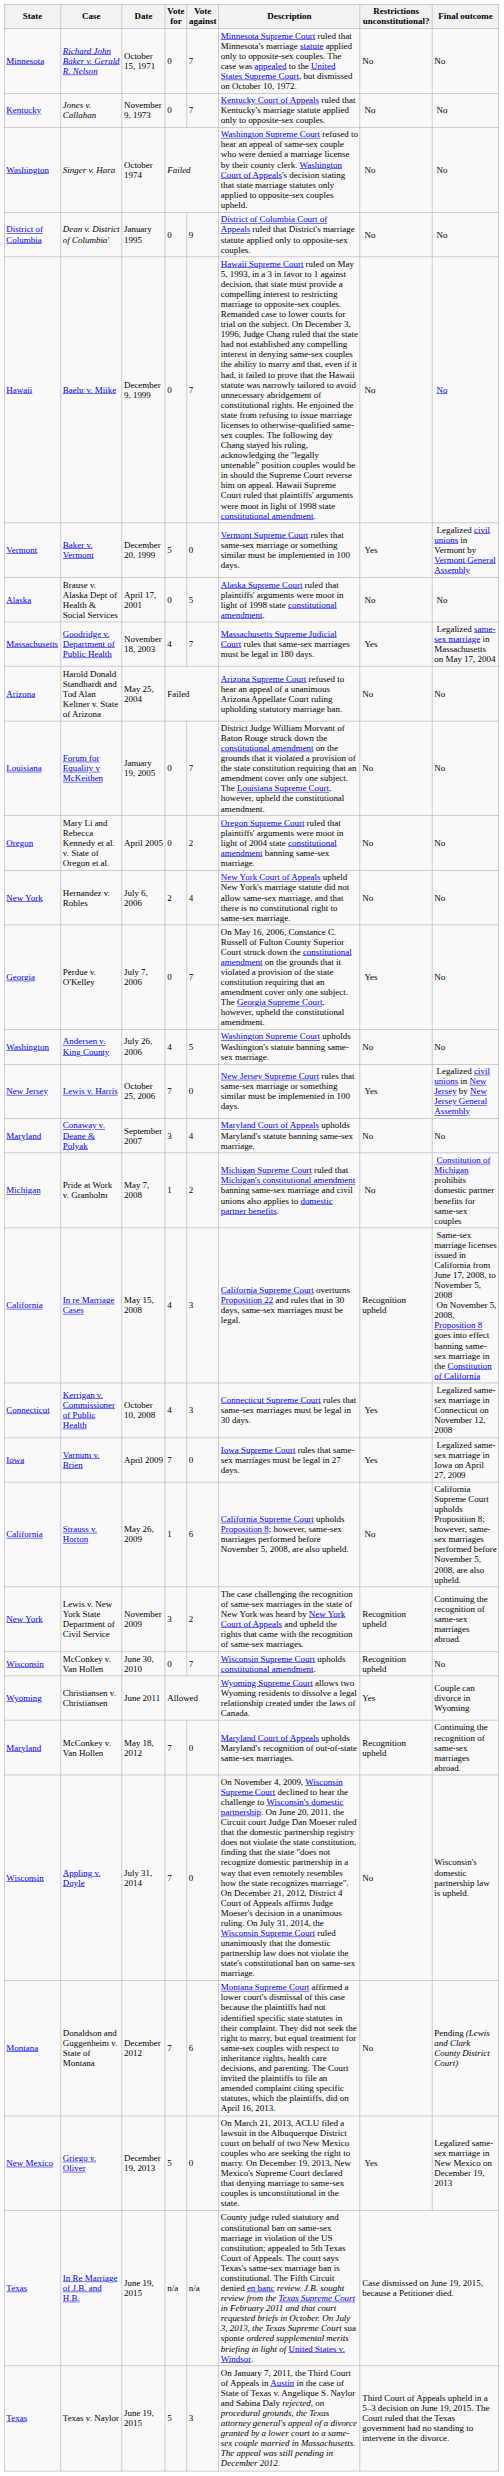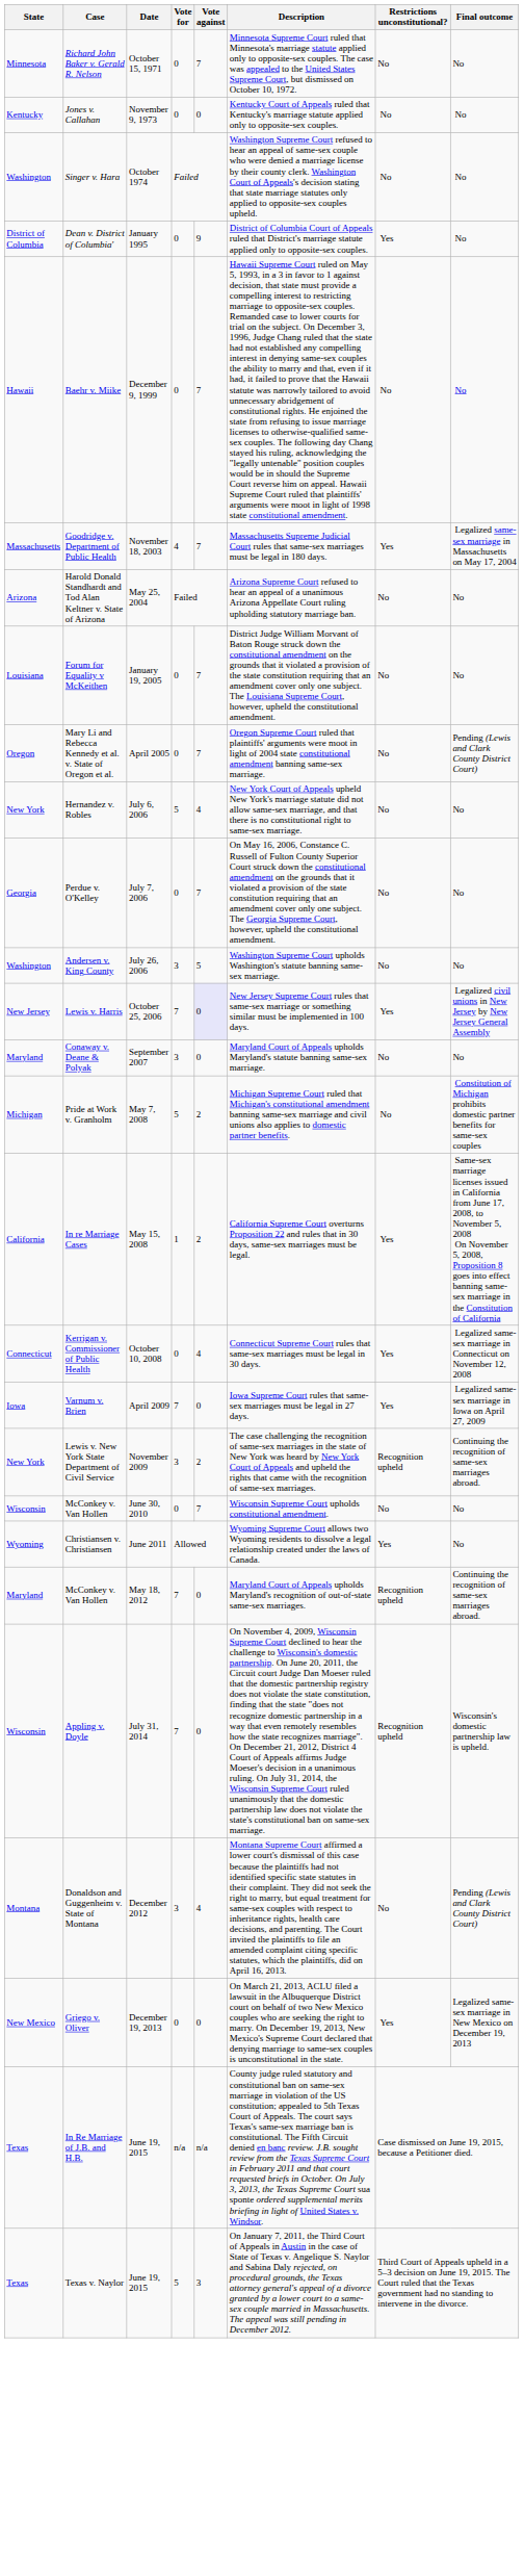 <table class="wikitable sortable" style="width:100%;">
 <tr>
 <th>State</th>
 <th>Case</th>
 <th>Date</th>
 <th>Vote for</th>
 <th>Vote against</th>
 <th>Description</th>
 <th>Restrictions unconstitutional?</th>
 <th>Final outcome</th>
 </tr>
 <tr>
 <td> <a href='#'>Minnesota</a></td>
 <td><em><a href='#'>Richard John Baker v. Gerald R. Nelson</a></em></td>
 <td>October 15, 1971</td>
 <td>0</td>
 <td>7</td>
 <td><a href='#'>Minnesota Supreme Court</a> ruled that Minnesota's marriage <a href='#'>statute</a> applied only to opposite-sex couples. The case was <a href='#'>appealed</a> to the <a href='#'>United States Supreme Court</a>, but dismissed on October 10, 1972.</td>
 <td> No</td>
 <td> No</td>
 </tr>
 <tr>
 <td> <a href='#'>Kentucky</a></td>
 <td><em>Jones v. Callahan</em></td>
 <td>November 9, 1973</td>
 <td>0</td>
-<td>7</td>
+<td>0</td>
 <td><a href='#'>Kentucky Court of Appeals</a> ruled that Kentucky's marriage statute applied only to opposite-sex couples.</td>
 <td> No</td>
 <td> No</td>
 </tr>
 <tr>
 <td> <a href='#'>Washington</a></td>
 <td><em>Singer v. Hara</em></td>
 <td>October 1974</td>
 <td colspan=2><em>Failed</em></td>
 <td><a href='#'>Washington Supreme Court</a> refused to hear an appeal of same-sex couple who were denied a marriage license by their county clerk. <a href='#'>Washington Court of Appeals</a>'s decision stating that state marriage statutes only applied to opposite-sex couples upheld.</td>
 <td> No</td>
 <td> No</td>
 </tr>
 <tr>
 <td> <a href='#'>District of Columbia</a></td>
 <td><em>Dean v. District of Columbia'</td>
 <td>January 1995</td>
 <td>0</td>
 <td>9</td>
 <td><a href='#'>District of Columbia Court of Appeals</a> ruled that District's marriage statute applied only to opposite-sex couples.</td>
-<td> No</td>
+<td> Yes</td>
 <td> No</td>
 </tr>
 <tr>
 <td> <a href='#'>Hawaii</a></td>
 <td></em><a href='#'>Baehr v. Miike</a><em></td>
 <td>December 9, 1999</td>
 <td>0</td>
 <td>7</td>
 <td><a href='#'>Hawaii Supreme Court</a> ruled on May 5, 1993, in a 3 in favor to 1 against decision, that state must provide a compelling interest to restricting marriage to opposite-sex couples. Remanded case to lower courts for trial on the subject. On December 3, 1996, Judge Chang ruled that the state had not established any compelling interest in denying same-sex couples the ability to marry and that, even if it had, it failed to prove that the Hawaii statute was narrowly tailored to avoid unnecessary abridgement of constitutional rights. He enjoined the state from refusing to issue marriage licenses to otherwise-qualified same-sex couples. The following day Chang stayed his ruling, acknowledging the "legally untenable" position couples would be in should the Supreme Court reverse him on appeal. Hawaii Supreme Court ruled that plaintiffs' arguments were moot in light of 1998 state <a href='#'>constitutional amendment</a>.</td>
 <td> No</td>
 <td> <a href='#'>No</a></td>
-</tr>
-<tr>
-<td> <a href='#'>Vermont</a></td>
-<td></em><a href='#'>Baker v. Vermont</a><em></td>
-<td>December 20, 1999</td>
-<td>5</td>
-<td>0</td>
-<td><a href='#'>Vermont Supreme Court</a> rules that same-sex marriage or something similar must be implemented in 100 days.</td>
-<td> Yes</td>
-<td> Legalized <a href='#'>civil unions</a> in Vermont by <a href='#'>Vermont General Assembly</a></td>
-</tr>
-<tr>
-<td> <a href='#'>Alaska</a></td>
-<td></em>Brause v. Alaska Dept of Health & Social Services<em></td>
-<td>April 17, 2001</td>
-<td>0</td>
-<td>5</td>
-<td><a href='#'>Alaska Supreme Court</a> ruled that plaintiffs' arguments were moot in light of 1998 state <a href='#'>constitutional amendment</a>.</td>
-<td> No</td>
-<td> No</td>
 </tr>
 <tr>
 <td> <a href='#'>Massachusetts</a></td>
 <td></em><a href='#'>Goodridge v. Department of Public Health</a><em></td>
 <td>November 18, 2003</td>
 <td>4</td>
 <td>7</td>
 <td><a href='#'>Massachusetts Supreme Judicial Court</a> rules that same-sex marriages must be legal in 180 days.</td>
 <td> Yes</td>
 <td> Legalized <a href='#'>same-sex marriage</a> in Massachusetts on May 17, 2004</td>
 </tr>
 <tr>
 <td> <a href='#'>Arizona</a></td>
 <td></em>Harold Donald Standhardt and Tod Alan Keltner v. State of Arizona<em></td>
 <td>May 25, 2004</td>
 <td colspan=2></em>Failed<em></td>
 <td><a href='#'>Arizona Supreme Court</a> refused to hear an appeal of a unanimous Arizona Appellate Court ruling upholding statutory marriage ban.</td>
 <td> No</td>
 <td> No</td>
 </tr>
 <tr>
 <td> <a href='#'>Louisiana</a></td>
 <td></em><a href='#'>Forum for Equality v McKeithen</a><em></td>
 <td>January 19, 2005</td>
 <td>0</td>
 <td>7</td>
 <td>District Judge William Morvant of Baton Rouge struck down the <a href='#'>constitutional amendment</a> on the grounds that it violated a provision of the state constitution requiring that an amendment cover only one subject. The <a href='#'>Louisiana Supreme Court</a>, however, upheld the constitutional amendment.</td>
 <td> No</td>
 <td> No</td>
 </tr>
 <tr>
 <td> <a href='#'>Oregon</a></td>
 <td></em>Mary Li and Rebecca Kennedy et al. v. State of Oregon et al.<em></td>
 <td>April 2005</td>
 <td>0</td>
-<td>2</td>
+<td>7</td>
 <td><a href='#'>Oregon Supreme Court</a> ruled that plaintiffs' arguments were moot in light of 2004 state <a href='#'>constitutional amendment</a> banning same-sex marriage.</td>
 <td> No</td>
-<td> No</td>
+<td></em>Pending<em> (Lewis and Clark County District Court)</td>
 </tr>
 <tr>
 <td> <a href='#'>New York</a></td>
 <td></em>Hernandez v. Robles<em></td>
 <td>July 6, 2006</td>
-<td>2</td>
+<td>5</td>
 <td>4</td>
 <td><a href='#'>New York Court of Appeals</a> upheld New York's marriage statute did not allow same-sex marriage, and that there is no constitutional right to same-sex marriage.</td>
 <td> No</td>
 <td> No</td>
 </tr>
 <tr>
 <td> <a href='#'>Georgia</a></td>
 <td></em>Perdue v. O'Kelley<em></td>
 <td>July 7, 2006</td>
 <td>0</td>
 <td>7</td>
 <td>On May 16, 2006, Constance C. Russell of Fulton County Superior Court struck down the <a href='#'>constitutional amendment</a> on the grounds that it violated a provision of the state constitution requiring that an amendment cover only one subject. The <a href='#'>Georgia Supreme Court</a>, however, upheld the constitutional amendment.</td>
-<td> Yes</td>
+<td> No</td>
 <td> No</td>
 </tr>
 <tr>
 <td> <a href='#'>Washington</a></td>
 <td></em><a href='#'>Andersen v. King County</a><em></td>
 <td>July 26, 2006</td>
-<td>4</td>
+<td>3</td>
 <td>5</td>
 <td><a href='#'>Washington Supreme Court</a> upholds Washington's statute banning same-sex marriage.</td>
 <td> No</td>
 <td> No</td>
 </tr>
 <tr>
 <td> <a href='#'>New Jersey</a></td>
 <td></em><a href='#'>Lewis v. Harris</a><em></td>
 <td>October 25, 2006</td>
 <td>7</td>
-<td>0</td>
+<td style="background: lavender;">0</td>
 <td><a href='#'>New Jersey Supreme Court</a> rules that same-sex marriage or something similar must be implemented in 100 days.</td>
 <td> Yes</td>
 <td> Legalized <a href='#'>civil unions</a> in <a href='#'>New Jersey</a> by <a href='#'>New Jersey General Assembly</a></td>
 </tr>
 <tr>
 <td> <a href='#'>Maryland</a></td>
 <td></em><a href='#'>Conaway v. Deane & Polyak</a><em></td>
 <td>September 2007</td>
 <td>3</td>
-<td>4</td>
+<td>0</td>
 <td><a href='#'>Maryland Court of Appeals</a> upholds Maryland's statute banning same-sex marriage.</td>
 <td> No</td>
 <td> No</td>
 </tr>
 <tr>
 <td> <a href='#'>Michigan</a></td>
 <td></em>Pride at Work v. Granholm<em></td>
 <td>May 7, 2008</td>
-<td>1</td>
+<td>5</td>
 <td>2</td>
 <td><a href='#'>Michigan Supreme Court</a> ruled that <a href='#'>Michigan's constitutional amendment</a> banning same-sex marriage and civil unions also applies to <a href='#'>domestic partner benefits</a>.</td>
 <td> No</td>
 <td> <a href='#'>Constitution of Michigan</a> prohibits domestic partner benefits for same-sex couples</td>
 </tr>
 <tr>
 <td> <a href='#'>California</a></td>
 <td></em><a href='#'>In re Marriage Cases</a><em></td>
 <td>May 15, 2008</td>
-<td>4</td>
-<td>3</td>
+<td>1</td>
+<td>2</td>
 <td><a href='#'>California Supreme Court</a> overturns <a href='#'>Proposition 22</a> and rules that in 30 days, same-sex marriages must be legal.</td>
-<td> Recognition upheld</td>
+<td> Yes</td>
 <td> Same-sex marriage licenses issued in California from June 17, 2008, to November 5, 2008<br> On November 5, 2008, <a href='#'>Proposition 8</a> goes into effect banning same-sex marriage in the <a href='#'>Constitution of California</a><br></td>
 </tr>
 <tr>
 <td> <a href='#'>Connecticut</a></td>
 <td></em><a href='#'>Kerrigan v. Commissioner of Public Health</a><em></td>
 <td>October 10, 2008</td>
+<td>0</td>
 <td>4</td>
-<td>3</td>
 <td><a href='#'>Connecticut Supreme Court</a> rules that same-sex marriages must be legal in 30 days.</td>
 <td> Yes</td>
 <td> Legalized same-sex marriage in Connecticut on November 12, 2008</td>
 </tr>
 <tr>
 <td> <a href='#'>Iowa</a></td>
 <td></em><a href='#'>Varnum v. Brien</a><em></td>
 <td>April 2009</td>
 <td>7</td>
 <td>0</td>
 <td><a href='#'>Iowa Supreme Court</a> rules that same-sex marriages must be legal in 27 days.</td>
 <td> Yes</td>
 <td> Legalized same-sex marriage in Iowa on April 27, 2009</td>
-</tr>
-<tr>
-<td> <a href='#'>California</a></td>
-<td></em><a href='#'>Strauss v. Horton</a><em></td>
-<td>May 26, 2009</td>
-<td>1</td>
-<td>6</td>
-<td><a href='#'>California Supreme Court</a> upholds <a href='#'>Proposition 8</a>; however, same-sex marriages performed before November 5, 2008, are also upheld.</td>
-<td> No</td>
-<td> California Supreme Court upholds Proposition 8; however, same-sex marriages performed before November 5, 2008, are also upheld.<br></td>
 </tr>
 <tr>
 <td> <a href='#'>New York</a></td>
 <td></em>Lewis v. New York State Department of Civil Service<em></td>
 <td>November 2009</td>
 <td>3</td>
 <td>2</td>
 <td>The case challenging the recognition of same-sex marriages in the state of New York was heard by <a href='#'>New York Court of Appeals</a> and upheld the rights that came with the recognition of same-sex marriages.</td>
 <td> Recognition upheld</td>
 <td> Continuing the recognition of same-sex marriages abroad.</td>
 </tr>
 <tr>
 <td> <a href='#'>Wisconsin</a></td>
 <td></em>McConkey v. Van Hollen<em></td>
 <td>June 30, 2010</td>
 <td>0</td>
 <td>7</td>
 <td><a href='#'>Wisconsin Supreme Court</a> upholds <a href='#'>constitutional amendment</a>.</td>
-<td> Recognition upheld</td>
+<td> No</td>
 <td> No</td>
 </tr>
 <tr>
 <td> <a href='#'>Wyoming</a></td>
 <td></em>Christiansen v. Christiansen<em></td>
 <td>June 2011</td>
 <td colspan=2>Allowed</td>
 <td><a href='#'>Wyoming Supreme Court</a> allows two Wyoming residents to dissolve a legal relationship created under the laws of Canada.</td>
 <td> Yes</td>
-<td> Couple can divorce in Wyoming</td>
+<td> No</td>
 </tr>
 <tr>
 <td> <a href='#'>Maryland</a></td>
 <td></em>McConkey v. Van Hollen<em></td>
 <td>May 18, 2012</td>
 <td>7</td>
 <td>0</td>
 <td><a href='#'>Maryland Court of Appeals</a> upholds Maryland's recognition of out-of-state same-sex marriages.</td>
 <td> Recognition upheld</td>
 <td> Continuing the recognition of same-sex marriages abroad.</td>
 </tr>
 <tr>
 <td> <a href='#'>Wisconsin</a></td>
 <td></em><a href='#'>Appling v. Doyle</a><em></td>
 <td>July 31, 2014</td>
 <td>7</td>
 <td>0</td>
 <td>On November 4, 2009, <a href='#'>Wisconsin Supreme Court</a> declined to hear the challenge to <a href='#'>Wisconsin's domestic partnership</a>. On June 20, 2011, the Circuit court Judge Dan Moeser ruled that the domestic partnership registry does not violate the state constitution, finding that the state "does not recognize domestic partnership in a way that even remotely resembles how the state recognizes marriage". On December 21, 2012, District 4 Court of Appeals affirms Judge Moeser's decision in a unanimous ruling. On July 31, 2014, the <a href='#'>Wisconsin Supreme Court</a> ruled unanimously that the domestic partnership law does not violate the state's constitutional ban on same-sex marriage.</td>
-<td> No</td>
+<td> Recognition upheld</td>
 <td> Wisconsin's domestic partnership law is upheld.</td>
 </tr>
 <tr>
 <td> <a href='#'>Montana</a></td>
 <td></em>Donaldson and Guggenheim v. State of Montana<em></td>
 <td>December 2012</td>
-<td>7</td>
-<td>6</td>
+<td>3</td>
+<td>4</td>
 <td><a href='#'>Montana Supreme Court</a> affirmed a lower court's dismissal of this case because the plaintiffs had not identified specific state statutes in their complaint. They did not seek the right to marry, but equal treatment for same-sex couples with respect to inheritance rights, health care decisions, and parenting. The Court invited the plaintiffs to file an amended complaint citing specific statutes, which the plaintiffs, did on April 16, 2013.</td>
 <td> No</td>
 <td></em>Pending<em> (Lewis and Clark County District Court)</td>
 </tr>
 <tr>
 <td> <a href='#'>New Mexico</a></td>
 <td></em><a href='#'>Griego v. Oliver</a><em></td>
 <td>December 19, 2013</td>
-<td>5</td>
+<td>0</td>
 <td>0</td>
 <td>On March 21, 2013, ACLU filed a lawsuit in the Albuquerque District court on behalf of two New Mexico couples who are seeking the right to marry. On December 19, 2013, New Mexico's Supreme Court declared that denying marriage to same-sex couples is unconstitutional in the state.</td>
 <td> Yes</td>
 <td> Legalized same-sex marriage in New Mexico on December 19, 2013</td>
 </tr>
 <tr>
 <td> <a href='#'>Texas</a></td>
 <td></em><a href='#'>In Re Marriage of J.B. and H.B.</a><em></td>
 <td>June 19, 2015</td>
 <td>n/a</td>
 <td>n/a</td>
 <td>County judge ruled statutory and constitutional ban on same-sex marriage in violation of the US constitution; appealed to 5th Texas Court of Appeals. The court says Texas's same-sex marriage ban is constitutional. The Fifth Circuit denied </em><a href='#'>en banc</a><em> review. J.B. sought review from the <a href='#'>Texas Supreme Court</a> in February 2011 and that court requested briefs in October. On July 3, 2013, the Texas Supreme Court </em>sua sponte<em> ordered supplemental merits briefing in light of </em><a href='#'>United States v. Windsor</a><em>.</td>
 <td colspan=2>Case dismissed on June 19, 2015, because a Petitioner died.</td>
 </tr>
 <tr>
 <td> <a href='#'>Texas</a></td>
 <td></em>Texas v. Naylor<em></td>
 <td>June 19, 2015</td>
 <td>5</td>
 <td>3</td>
 <td>On January 7, 2011, the Third Court of Appeals in <a href='#'>Austin</a> in the case of </em>State of Texas v. Angelique S. Naylor and Sabina Daly<em> rejected, on procedural grounds, the Texas attorney general's appeal of a divorce granted by a lower court to a same-sex couple married in Massachusetts. The appeal was still pending in December 2012.</td>
 <td colspan=2>Third Court of Appeals upheld in a 5–3 decision on June 19, 2015. The Court ruled that the Texas government had no standing to intervene in the divorce.</td>
 </tr>
 </table>
